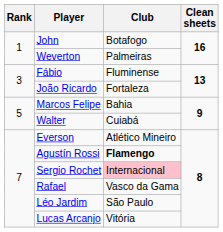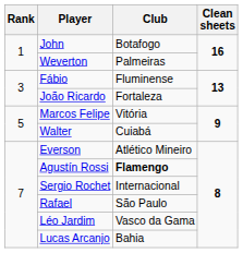 <table class="wikitable" style="text-align:center">
 <tr>
 <th>Rank</th>
 <th>Player</th>
 <th>Club</th>
 <th>Clean<br>sheets</th>
 </tr>
 <tr>
 <td rowspan="2">1</td>
 <td align="left"> <a href='#'>John</a></td>
 <td align="left">Botafogo</td>
 <td rowspan="2"><strong>16</strong></td>
 </tr>
 <tr>
 <td align="left"> <a href='#'>Weverton</a></td>
 <td align="left">Palmeiras</td>
 </tr>
 <tr>
 <td rowspan="2">3</td>
 <td align="left"> <a href='#'>Fábio</a></td>
 <td align="left">Fluminense</td>
 <td rowspan="2"><strong>13</strong></td>
 </tr>
 <tr>
 <td align="left"> <a href='#'>João Ricardo</a></td>
 <td align="left">Fortaleza</td>
 </tr>
 <tr>
 <td rowspan="2">5</td>
 <td align="left"> <a href='#'>Marcos Felipe</a></td>
-<td align="left">Bahia</td>
+<td align="left">Vitória</td>
 <td rowspan="2"><strong>9</strong></td>
 </tr>
 <tr>
 <td align="left"> <a href='#'>Walter</a></td>
 <td align="left">Cuiabá</td>
 </tr>
 <tr>
 <td rowspan="6">7</td>
 <td align="left"> <a href='#'>Everson</a></td>
 <td align="left">Atlético Mineiro</td>
 <td rowspan="6"><strong>8</strong></td>
 </tr>
 <tr>
 <td align="left"> <a href='#'>Agustín Rossi</a></td>
 <td align="left"><strong>Flamengo</strong></td>
 </tr>
 <tr>
 <td align="left"> <a href='#'>Sergio Rochet</a></td>
-<td align="left" style="background: pink;">Internacional</td>
+<td align="left">Internacional</td>
 </tr>
 <tr>
 <td align="left"> <a href='#'>Rafael</a></td>
+<td align="left">São Paulo</td>
+</tr>
+<tr>
+<td align="left"> <a href='#'>Léo Jardim</a></td>
 <td align="left">Vasco da Gama</td>
 </tr>
 <tr>
-<td align="left"> <a href='#'>Léo Jardim</a></td>
-<td align="left">São Paulo</td>
-</tr>
-<tr>
 <td align="left"> <a href='#'>Lucas Arcanjo</a></td>
-<td align="left">Vitória</td>
+<td align="left">Bahia</td>
 </tr>
 </table>
